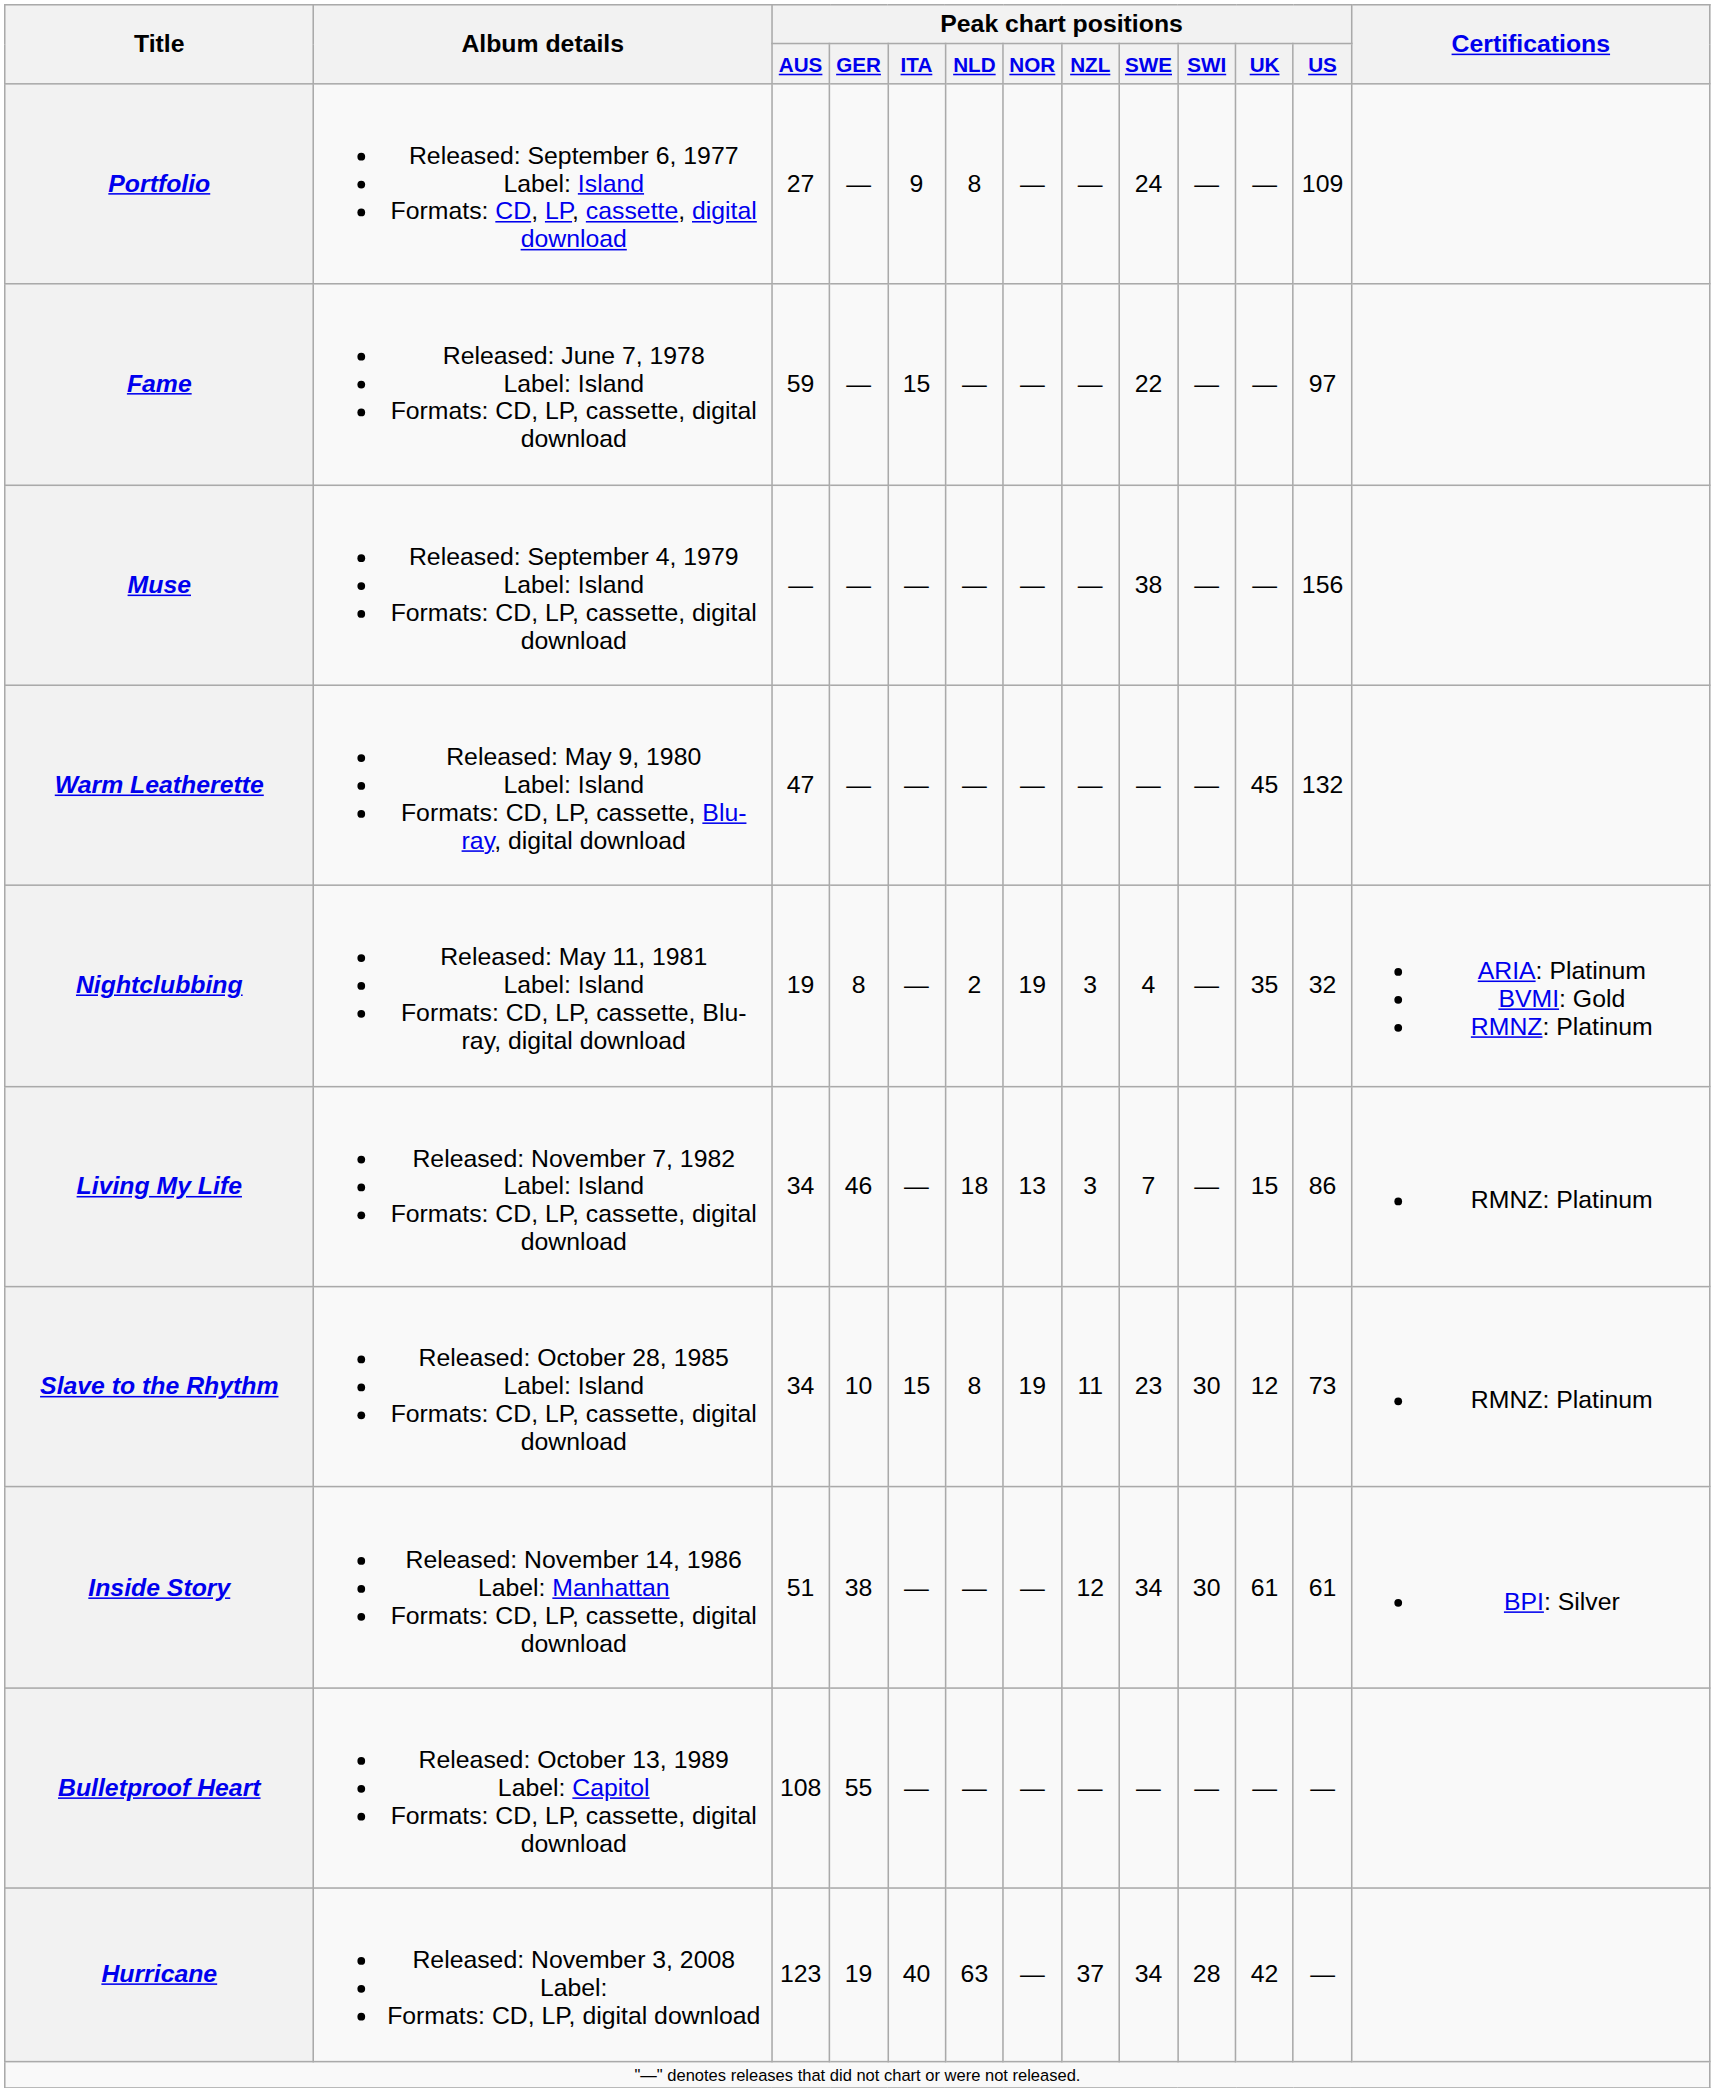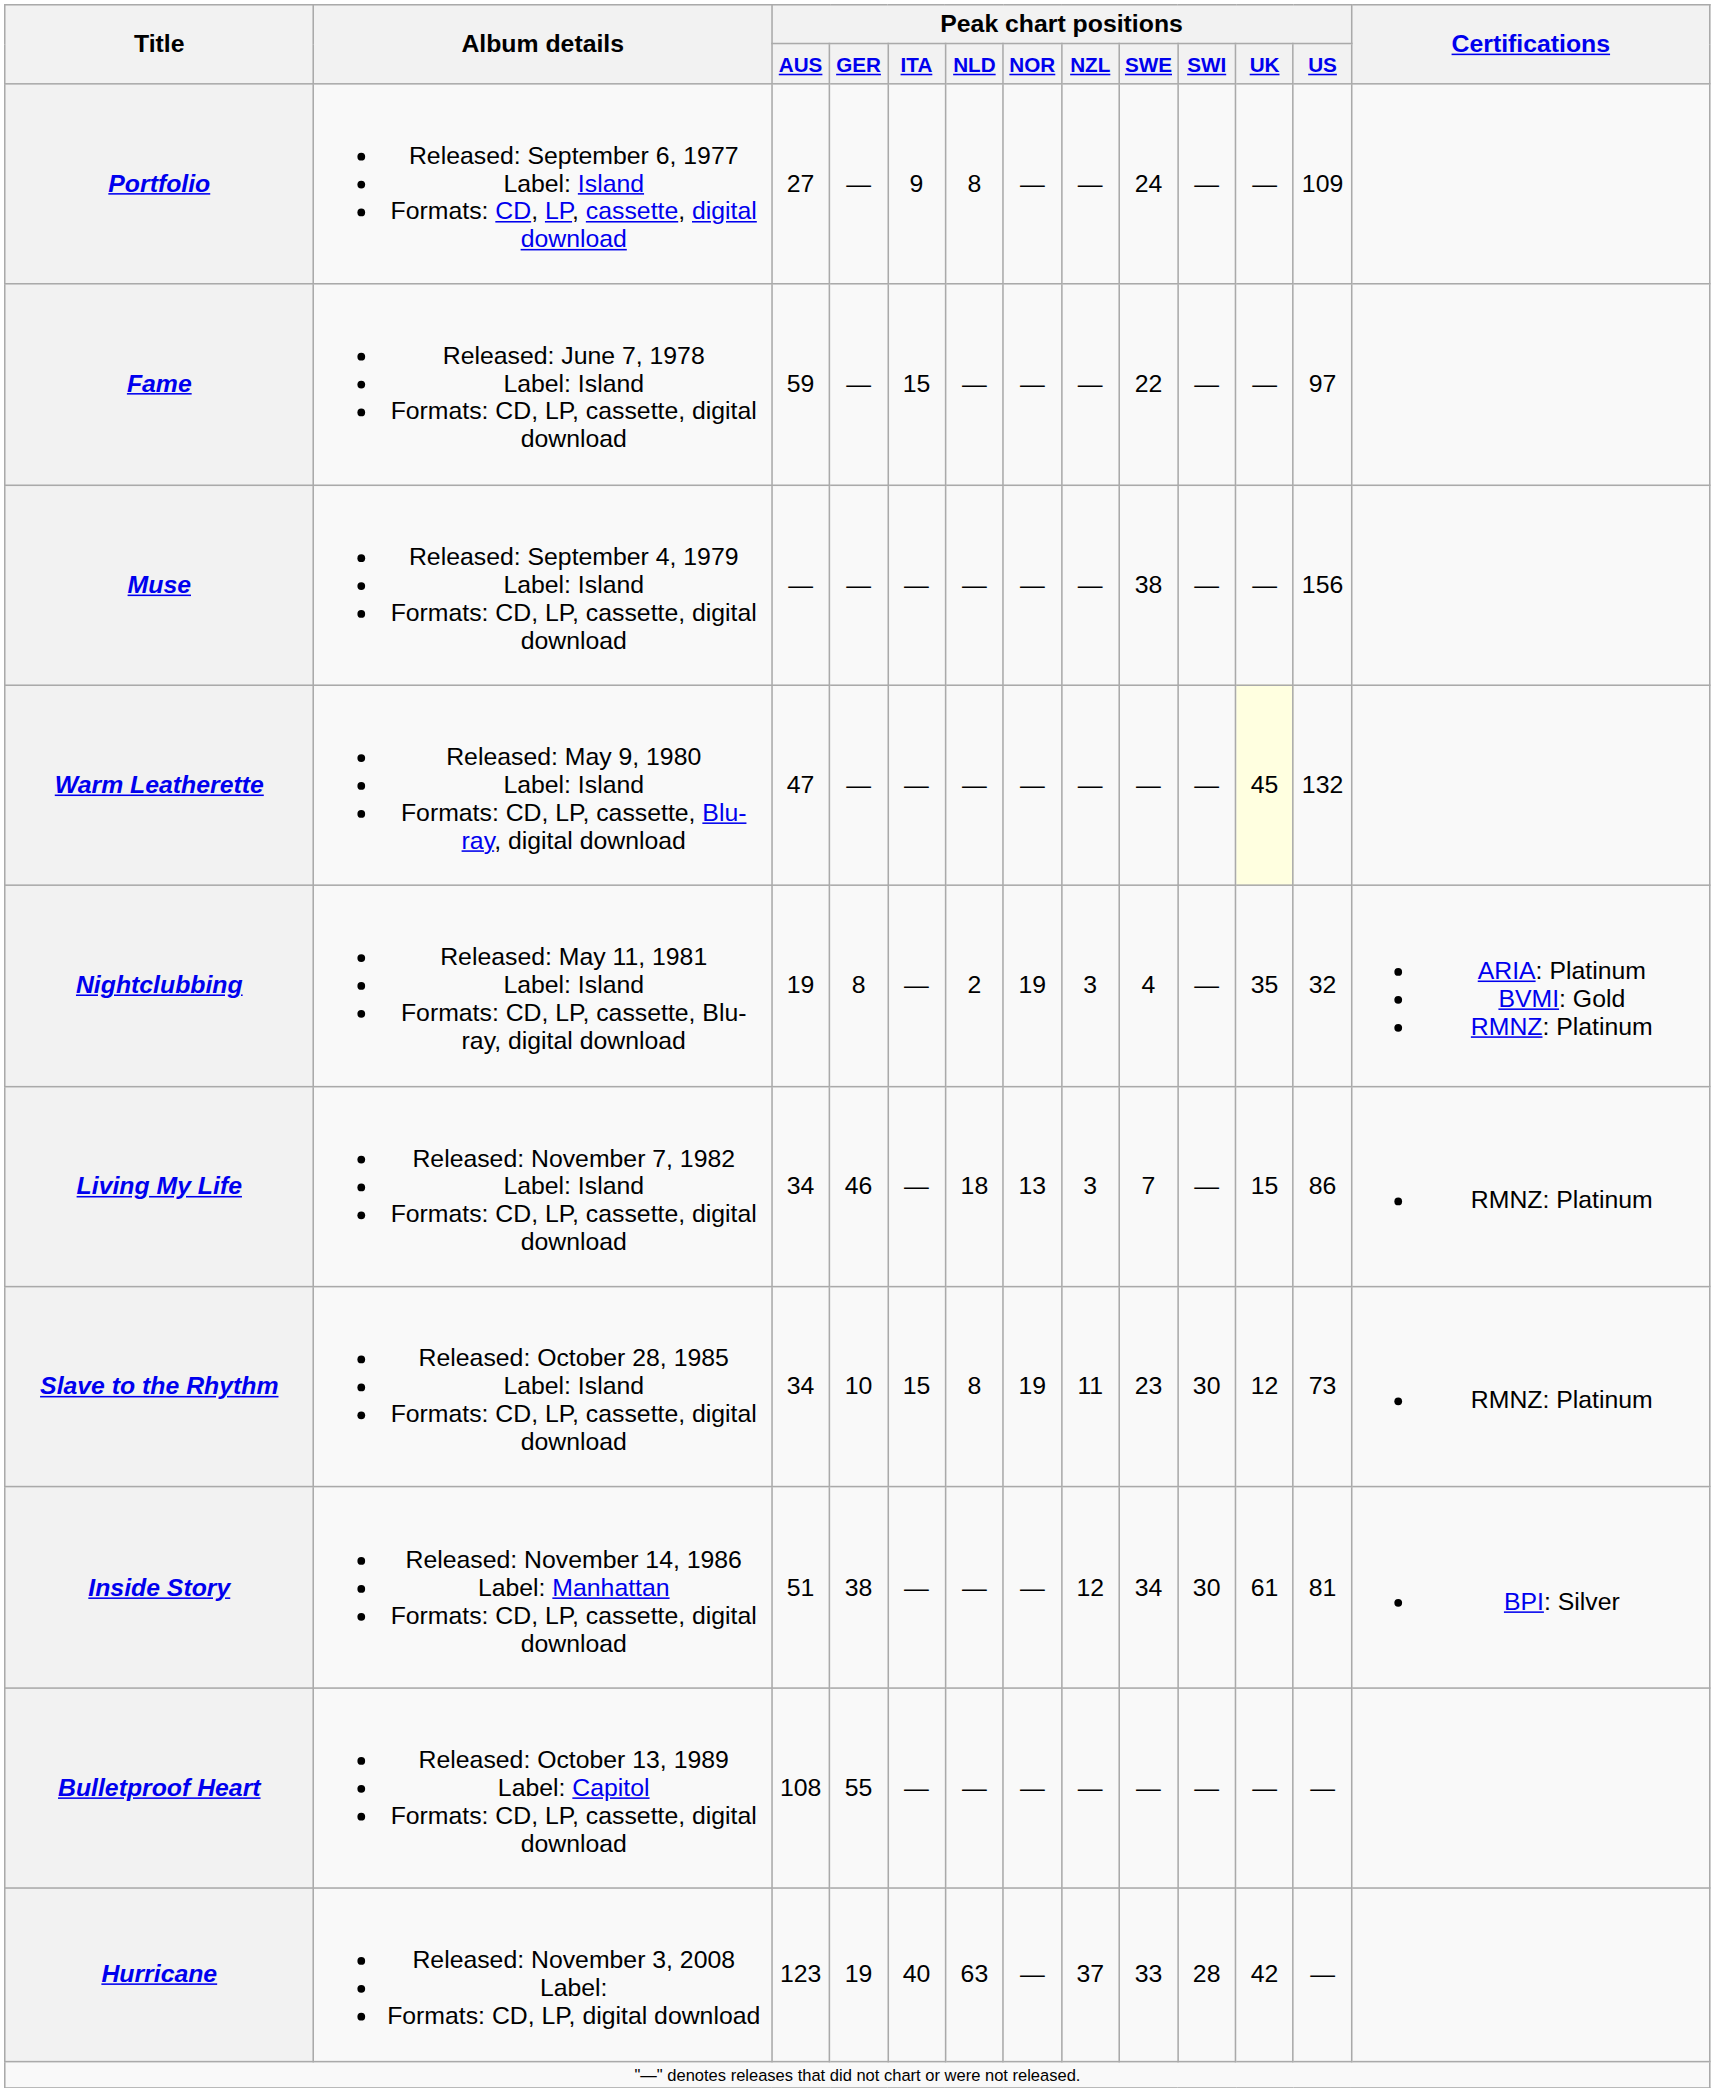 <table class="wikitable plainrowheaders" style="text-align:center;">
 <tr>
 <th scope="col" rowspan="2" style="width:12em;">Title</th>
 <th scope="col" rowspan="2" style="width:18em;">Album details</th>
 <th scope="col" colspan="10">Peak chart positions</th>
 <th scope="col" rowspan="2" style="width:14em;"><a href='#'>Certifications</a></th>
 </tr>
 <tr>
 <th width="30"><small><a href='#'>AUS</a></small><br></th>
 <th width="30"><small><a href='#'>GER</a></small><br></th>
 <th width="30"><small><a href='#'>ITA</a></small><br></th>
 <th width="30"><small><a href='#'>NLD</a></small><br></th>
 <th width="30"><small><a href='#'>NOR</a></small><br></th>
 <th width="30"><small><a href='#'>NZL</a></small><br></th>
 <th width="30"><small><a href='#'>SWE</a></small><br></th>
 <th width="30"><small><a href='#'>SWI</a></small><br></th>
 <th width="30"><small><a href='#'>UK</a></small><br></th>
 <th width="30"><small><a href='#'>US</a></small><br></th>
 </tr>
 <tr>
 <th scope="row"><em><a href='#'>Portfolio</a></em></th>
 <td><br><ul><li>Released: September 6, 1977</li><li>Label: <a href='#'>Island</a></li><li>Formats: <a href='#'>CD</a>,  <a href='#'>LP</a>, <a href='#'>cassette</a>, <a href='#'>digital download</a></li></ul></td>
 <td>27</td>
 <td>—</td>
 <td>9</td>
 <td>8</td>
 <td>—</td>
 <td>—</td>
 <td>24</td>
 <td>—</td>
 <td>—</td>
 <td>109</td>
 <td></td>
 </tr>
 <tr>
 <th scope="row"><em><a href='#'>Fame</a></em></th>
 <td><br><ul><li>Released: June 7, 1978</li><li>Label: Island</li><li>Formats: CD, LP, cassette, digital download</li></ul></td>
 <td>59</td>
 <td>—</td>
 <td>15</td>
 <td>—</td>
 <td>—</td>
 <td>—</td>
 <td>22</td>
 <td>—</td>
 <td>—</td>
 <td>97</td>
 <td></td>
 </tr>
 <tr>
 <th scope="row"><em><a href='#'>Muse</a></em></th>
 <td><br><ul><li>Released: September 4, 1979</li><li>Label: Island</li><li>Formats: CD, LP, cassette, digital download</li></ul></td>
 <td>—</td>
 <td>—</td>
 <td>—</td>
 <td>—</td>
 <td>—</td>
 <td>—</td>
 <td>38</td>
 <td>—</td>
 <td>—</td>
 <td>156</td>
 <td></td>
 </tr>
 <tr>
 <th scope="row"><em><a href='#'>Warm Leatherette</a></em></th>
 <td><br><ul><li>Released: May 9, 1980</li><li>Label: Island</li><li>Formats: CD, LP, cassette, <a href='#'>Blu-ray</a>, digital download</li></ul></td>
 <td>47</td>
 <td>—</td>
 <td>—</td>
 <td>—</td>
 <td>—</td>
 <td>—</td>
 <td>—</td>
 <td>—</td>
-<td>45</td>
+<td style="background: lightyellow;">45</td>
 <td>132</td>
 <td></td>
 </tr>
 <tr>
 <th scope="row"><em><a href='#'>Nightclubbing</a></em></th>
 <td><br><ul><li>Released: May 11, 1981</li><li>Label: Island</li><li>Formats: CD, LP, cassette, Blu-ray, digital download</li></ul></td>
 <td>19</td>
 <td>8</td>
 <td>—</td>
 <td>2</td>
 <td>19</td>
 <td>3</td>
 <td>4</td>
 <td>—</td>
 <td>35</td>
 <td>32</td>
 <td><br><ul><li><a href='#'>ARIA</a>: Platinum</li><li><a href='#'>BVMI</a>: Gold</li><li><a href='#'>RMNZ</a>: Platinum</li></ul></td>
 </tr>
 <tr>
 <th scope="row"><em><a href='#'>Living My Life</a></em></th>
 <td><br><ul><li>Released: November 7, 1982</li><li>Label: Island</li><li>Formats: CD, LP, cassette, digital download</li></ul></td>
 <td>34</td>
 <td>46</td>
 <td>—</td>
 <td>18</td>
 <td>13</td>
 <td>3</td>
 <td>7</td>
 <td>—</td>
 <td>15</td>
 <td>86</td>
 <td><br><ul><li>RMNZ: Platinum</li></ul></td>
 </tr>
 <tr>
 <th scope="row"><em><a href='#'>Slave to the Rhythm</a></em></th>
 <td><br><ul><li>Released: October 28, 1985</li><li>Label: Island</li><li>Formats: CD, LP, cassette, digital download</li></ul></td>
 <td>34</td>
 <td>10</td>
 <td>15</td>
 <td>8</td>
 <td>19</td>
 <td>11</td>
 <td>23</td>
 <td>30</td>
 <td>12</td>
 <td>73</td>
 <td><br><ul><li>RMNZ: Platinum</li></ul></td>
 </tr>
 <tr>
 <th scope="row"><em><a href='#'>Inside Story</a></em></th>
 <td><br><ul><li>Released: November 14, 1986</li><li>Label: <a href='#'>Manhattan</a></li><li>Formats: CD, LP, cassette, digital download</li></ul></td>
 <td>51</td>
 <td>38</td>
 <td>—</td>
 <td>—</td>
 <td>—</td>
 <td>12</td>
 <td>34</td>
 <td>30</td>
 <td>61</td>
-<td>61</td>
+<td>81</td>
 <td><br><ul><li><a href='#'>BPI</a>: Silver</li></ul></td>
 </tr>
 <tr>
 <th scope="row"><em><a href='#'>Bulletproof Heart</a></em></th>
 <td><br><ul><li>Released: October 13, 1989</li><li>Label: <a href='#'>Capitol</a></li><li>Formats: CD, LP, cassette, digital download</li></ul></td>
 <td>108</td>
 <td>55</td>
 <td>—</td>
 <td>—</td>
 <td>—</td>
 <td>—</td>
 <td>—</td>
 <td>—</td>
 <td>—</td>
 <td>—</td>
 <td></td>
 </tr>
 <tr>
 <th scope="row"><em><a href='#'>Hurricane</a></em></th>
 <td><br><ul><li>Released: November 3, 2008</li><li>Label: </li><li>Formats: CD, LP, digital download</li></ul></td>
 <td>123</td>
 <td>19</td>
 <td>40</td>
 <td>63</td>
 <td>—</td>
 <td>37</td>
-<td>34</td>
+<td>33</td>
 <td>28</td>
 <td>42</td>
 <td>—</td>
 <td></td>
 </tr>
 <tr>
 <td align="center" colspan="16" style="font-size:8pt">"—" denotes releases that did not chart or were not released.</td>
 </tr>
 </table>
